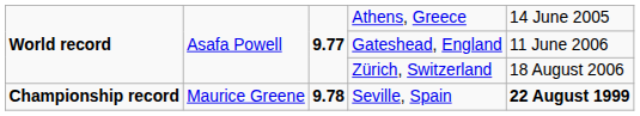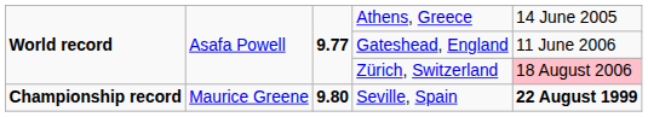 <table class="wikitable">
 <tr>
 <td rowspan="3"><strong>World record</strong></td>
 <td rowspan="3"><a href='#'>Asafa Powell</a></td>
 <td rowspan="3"><strong>9.77</strong></td>
 <td><a href='#'>Athens</a>, <a href='#'>Greece</a></td>
 <td>14 June 2005</td>
 </tr>
 <tr>
 <td><a href='#'>Gateshead</a>, <a href='#'>England</a></td>
 <td>11 June 2006</td>
 </tr>
 <tr>
 <td><a href='#'>Zürich</a>, <a href='#'>Switzerland</a></td>
-<td>18 August 2006</td>
+<td style="background: pink;">18 August 2006</td>
 </tr>
 <tr>
 <td><strong>Championship record</strong></td>
 <td><a href='#'>Maurice Greene</a></td>
-<td><strong>9.78</strong></td>
+<td><strong>9.80</strong></td>
 <td><a href='#'>Seville</a>, <a href='#'>Spain</a></td>
 <td><strong>22 August 1999</strong></td>
 </tr>
 </table>
